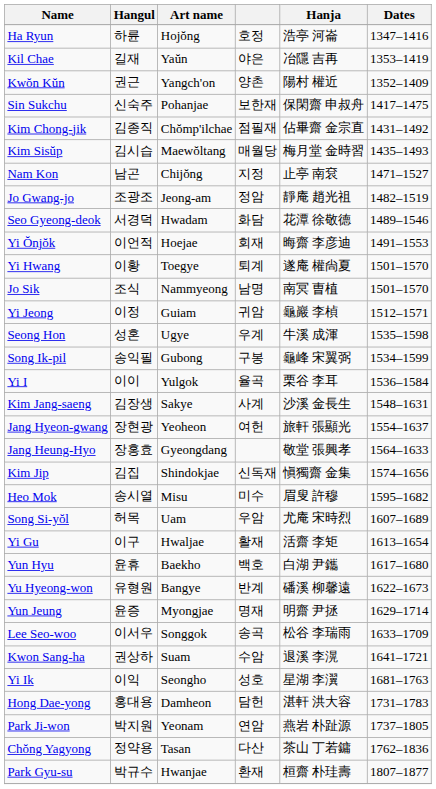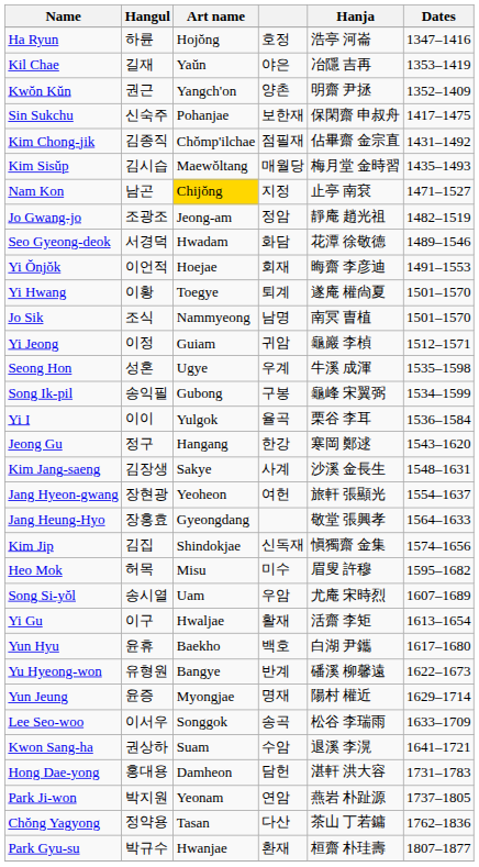 <table class="wikitable sortable">
 <tr>
 <th>Name</th>
 <th>Hangul</th>
 <th>Art name</th>
 <th></th>
 <th>Hanja</th>
 <th>Dates</th>
 </tr>
 <tr>
 </tr>
 <tr>
 <td><a href='#'>Ha Ryun</a></td>
 <td>하륜</td>
 <td>Hojŏng</td>
 <td>호정</td>
 <td>浩亭 河崙</td>
 <td>1347–1416</td>
 </tr>
 <tr>
 <td><a href='#'>Kil Chae</a></td>
 <td>길재</td>
 <td>Yaŭn</td>
 <td>야은</td>
 <td>冶隱 吉再</td>
 <td>1353–1419</td>
 </tr>
 <tr>
 <td><a href='#'>Kwŏn Kŭn</a></td>
 <td>권근</td>
 <td>Yangch'on</td>
 <td>양촌</td>
-<td>陽村 權近</td>
+<td>明齋 尹拯</td>
 <td>1352–1409</td>
 </tr>
 <tr>
 <td><a href='#'>Sin Sukchu</a></td>
 <td>신숙주</td>
 <td>Pohanjae</td>
 <td>보한재</td>
 <td>保閑齋 申叔舟</td>
 <td>1417–1475</td>
 </tr>
 <tr>
 <td><a href='#'>Kim Chong-jik</a></td>
 <td>김종직</td>
 <td>Chŏmp'ilchae</td>
 <td>점필재</td>
 <td>佔畢齋 金宗直</td>
 <td>1431–1492</td>
 </tr>
 <tr>
 <td><a href='#'>Kim Sisŭp</a></td>
 <td>김시습</td>
 <td>Maewŏltang</td>
 <td>매월당</td>
 <td>梅月堂 金時習</td>
 <td>1435–1493</td>
 </tr>
 <tr>
 <td><a href='#'>Nam Kon</a></td>
 <td>남곤</td>
-<td>Chijŏng</td>
+<td style="background: gold;">Chijŏng</td>
 <td>지정</td>
 <td>止亭 南袞</td>
 <td>1471–1527</td>
 </tr>
 <tr>
 <td><a href='#'>Jo Gwang-jo</a></td>
 <td>조광조</td>
 <td>Jeong-am</td>
 <td>정암</td>
 <td>靜庵 趙光祖</td>
 <td>1482–1519</td>
 </tr>
 <tr>
 <td><a href='#'>Seo Gyeong-deok</a></td>
 <td>서경덕</td>
 <td>Hwadam</td>
 <td>화담</td>
 <td>花潭 徐敬德</td>
 <td>1489–1546</td>
 </tr>
 <tr>
 <td><a href='#'>Yi Ŏnjŏk</a></td>
 <td>이언적</td>
 <td>Hoejae</td>
 <td>회재</td>
 <td>晦齋 李彦迪</td>
 <td>1491–1553</td>
 </tr>
 <tr>
 <td><a href='#'>Yi Hwang</a></td>
 <td>이황</td>
 <td>Toegye</td>
 <td>퇴계</td>
 <td>遂庵 權尙夏</td>
 <td>1501–1570</td>
 </tr>
 <tr>
 <td><a href='#'>Jo Sik</a></td>
 <td>조식</td>
 <td>Nammyeong</td>
 <td>남명</td>
 <td>南冥 曺植</td>
 <td>1501–1570</td>
 </tr>
 <tr>
 <td><a href='#'>Yi Jeong</a></td>
 <td>이정</td>
 <td>Guiam</td>
 <td>귀암</td>
 <td>龜巖 李楨</td>
 <td>1512–1571</td>
 </tr>
 <tr>
 <td><a href='#'>Seong Hon</a></td>
 <td>성혼</td>
 <td>Ugye</td>
 <td>우계</td>
 <td>牛溪 成渾</td>
 <td>1535–1598</td>
 </tr>
 <tr>
 <td><a href='#'>Song Ik-pil</a></td>
 <td>송익필</td>
 <td>Gubong</td>
 <td>구봉</td>
 <td>龜峰 宋翼弼</td>
 <td>1534–1599</td>
 </tr>
 <tr>
 <td><a href='#'>Yi I</a></td>
 <td>이이</td>
 <td>Yulgok</td>
 <td>율곡</td>
 <td>栗谷 李耳</td>
 <td>1536–1584</td>
 </tr>
 <tr>
+<td><a href='#'>Jeong Gu</a></td>
+<td>정구</td>
+<td>Hangang</td>
+<td>한강</td>
+<td>寒岡 鄭逑</td>
+<td>1543–1620</td>
+</tr>
+<tr>
 <td><a href='#'>Kim Jang-saeng</a></td>
 <td>김장생</td>
 <td>Sakye</td>
 <td>사계</td>
 <td>沙溪 金長生</td>
 <td>1548–1631</td>
 </tr>
 <tr>
 <td><a href='#'>Jang Hyeon-gwang</a></td>
 <td>장현광</td>
 <td>Yeoheon</td>
 <td>여헌</td>
 <td>旅軒 張顯光</td>
 <td>1554–1637</td>
 </tr>
 <tr>
 <td><a href='#'>Jang Heung-Hyo</a></td>
 <td>장홍효</td>
 <td>Gyeongdang</td>
 <td></td>
 <td>敬堂 張興孝</td>
 <td>1564–1633</td>
 </tr>
 <tr>
 <td><a href='#'>Kim Jip</a></td>
 <td>김집</td>
 <td>Shindokjae</td>
 <td>신독재</td>
 <td>愼獨齋 金集</td>
 <td>1574–1656</td>
 </tr>
 <tr>
 <td><a href='#'>Heo Mok</a></td>
-<td>송시열</td>
+<td>허목</td>
 <td>Misu</td>
 <td>미수</td>
 <td>眉叟 許穆</td>
 <td>1595–1682</td>
 </tr>
 <tr>
 <td><a href='#'>Song Si-yŏl</a></td>
-<td>허목</td>
+<td>송시열</td>
 <td>Uam</td>
 <td>우암</td>
 <td>尤庵 宋時烈</td>
 <td>1607–1689</td>
 </tr>
 <tr>
 <td><a href='#'>Yi Gu</a></td>
 <td>이구</td>
 <td>Hwaljae</td>
 <td>활재</td>
 <td>活齋 李矩</td>
 <td>1613–1654</td>
 </tr>
 <tr>
 <td><a href='#'>Yun Hyu</a></td>
 <td>윤휴</td>
 <td>Baekho</td>
 <td>백호</td>
 <td>白湖 尹鑴</td>
 <td>1617–1680</td>
 </tr>
 <tr>
 <td><a href='#'>Yu Hyeong-won</a></td>
 <td>유형원</td>
 <td>Bangye</td>
 <td>반계</td>
 <td>磻溪 柳馨遠</td>
 <td>1622–1673</td>
 </tr>
 <tr>
 <td><a href='#'>Yun Jeung</a></td>
 <td>윤증</td>
 <td>Myongjae</td>
 <td>명재</td>
-<td>明齋 尹拯</td>
+<td>陽村 權近</td>
 <td>1629–1714</td>
 </tr>
 <tr>
 <td><a href='#'>Lee Seo-woo</a></td>
 <td>이서우</td>
 <td>Songgok</td>
 <td>송곡</td>
 <td>松谷 李瑞雨</td>
 <td>1633–1709</td>
 </tr>
 <tr>
 <td><a href='#'>Kwon Sang-ha</a></td>
 <td>권상하</td>
 <td>Suam</td>
 <td>수암</td>
 <td>退溪 李滉</td>
 <td>1641–1721</td>
-</tr>
-<tr>
-<td><a href='#'>Yi Ik</a></td>
-<td>이익</td>
-<td>Seongho</td>
-<td>성호</td>
-<td>星湖 李瀷</td>
-<td>1681–1763</td>
 </tr>
 <tr>
 <td><a href='#'>Hong Dae-yong</a></td>
 <td>홍대용</td>
 <td>Damheon</td>
 <td>담헌</td>
 <td>湛軒 洪大容</td>
 <td>1731–1783</td>
 </tr>
 <tr>
 <td><a href='#'>Park Ji-won</a></td>
 <td>박지원</td>
 <td>Yeonam</td>
 <td>연암</td>
 <td>燕岩 朴趾源</td>
 <td>1737–1805</td>
 </tr>
 <tr>
 <td><a href='#'>Chŏng Yagyong</a></td>
 <td>정약용</td>
 <td>Tasan</td>
 <td>다산</td>
 <td>茶山 丁若鏞</td>
 <td>1762–1836</td>
 </tr>
 <tr>
 <td><a href='#'>Park Gyu-su</a></td>
 <td>박규수</td>
 <td>Hwanjae</td>
 <td>환재</td>
 <td>桓齋 朴珪壽</td>
 <td>1807–1877</td>
 </tr>
 <tr>
 </tr>
 </table>
